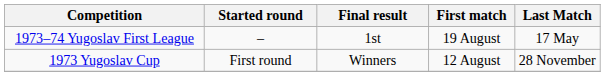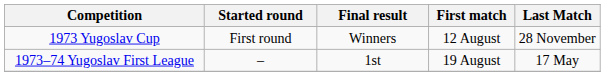 <table class="wikitable" style="text-align: center;">
 <tr>
 <th width="220">Competition</th>
 <th width="120">Started round</th>
 <th width="120">Final result</th>
 <th width="90">First match</th>
 <th width="90">Last Match</th>
 </tr>
 <tr>
+<td><a href='#'>1973 Yugoslav Cup</a></td>
+<td>First round</td>
+<td>Winners</td>
+<td>12 August</td>
+<td>28 November</td>
+</tr>
+<tr>
 <td><a href='#'>1973–74 Yugoslav First League</a></td>
 <td>–</td>
 <td>1st</td>
 <td>19 August</td>
 <td>17 May</td>
 </tr>
 <tr>
-<td><a href='#'>1973 Yugoslav Cup</a></td>
-<td>First round</td>
-<td>Winners</td>
-<td>12 August</td>
-<td>28 November</td>
-</tr>
-<tr>
 </tr>
 </table>
